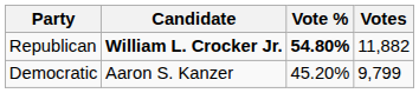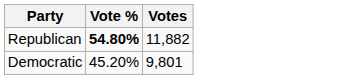 <table class="wikitable">
 <tr>
 <th>Party</th>
-<th>Candidate</th>
 <th>Vote %</th>
 <th>Votes</th>
 </tr>
 <tr>
 <td>Republican</td>
-<td><strong>William L. Crocker Jr.</strong></td>
 <td><strong>54.80%</strong></td>
 <td>11,882</td>
 </tr>
 <tr>
 <td>Democratic</td>
-<td>Aaron S. Kanzer</td>
 <td>45.20%</td>
-<td>9,799</td>
+<td>9,801</td>
 </tr>
 </table>
